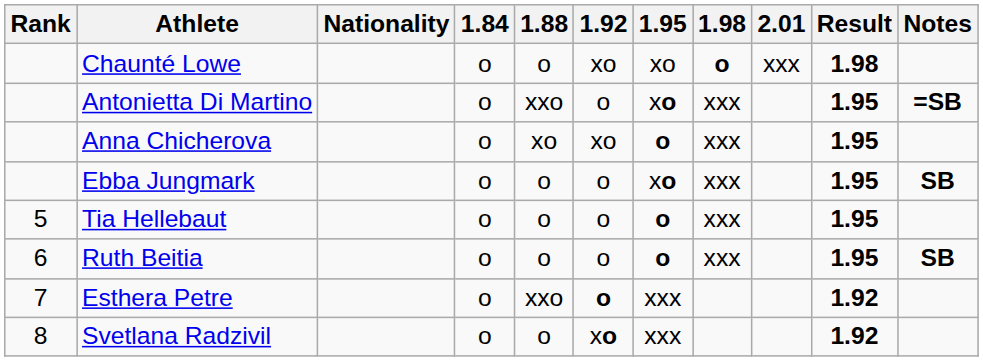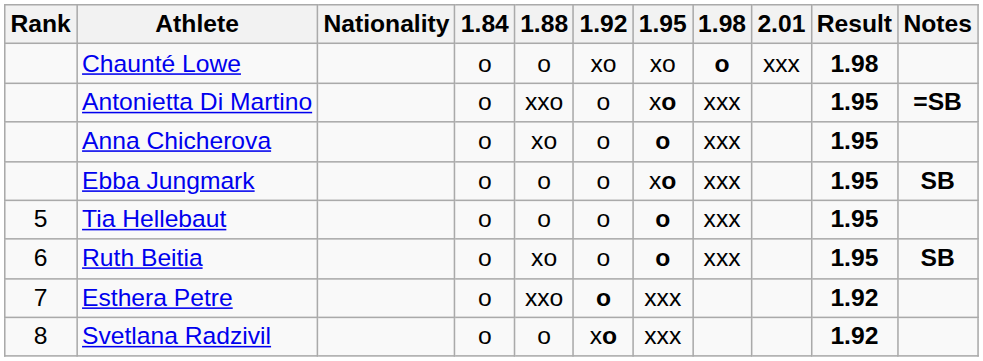 <table class="wikitable sortable" style="text-align:center">
 <tr>
 <th>Rank</th>
 <th>Athlete</th>
 <th>Nationality</th>
 <th>1.84</th>
 <th>1.88</th>
 <th>1.92</th>
 <th>1.95</th>
 <th>1.98</th>
 <th>2.01</th>
 <th>Result</th>
 <th>Notes</th>
 </tr>
 <tr>
 <td></td>
 <td align=left><a href='#'>Chaunté Lowe</a></td>
 <td align=left></td>
 <td>o</td>
 <td>o</td>
 <td>xo</td>
 <td>xo</td>
 <td><strong>o</strong></td>
 <td>xxx</td>
 <td><strong>1.98</strong></td>
 <td></td>
 </tr>
 <tr>
 <td></td>
 <td align=left><a href='#'>Antonietta Di Martino</a></td>
 <td align=left></td>
 <td>o</td>
 <td>xxo</td>
 <td>o</td>
 <td>x<strong>o</strong></td>
 <td>xxx</td>
 <td></td>
 <td><strong>1.95</strong></td>
 <td><strong>=SB</strong></td>
 </tr>
 <tr>
 <td></td>
 <td align=left><a href='#'>Anna Chicherova</a></td>
 <td align=left></td>
 <td>o</td>
 <td>xo</td>
-<td>xo</td>
+<td>o</td>
 <td><strong>o</strong></td>
 <td>xxx</td>
 <td></td>
 <td><strong>1.95</strong></td>
 <td></td>
 </tr>
 <tr>
 <td></td>
 <td align=left><a href='#'>Ebba Jungmark</a></td>
 <td align=left></td>
 <td>o</td>
 <td>o</td>
 <td>o</td>
 <td>x<strong>o</strong></td>
 <td>xxx</td>
 <td></td>
 <td><strong>1.95</strong></td>
 <td><strong>SB</strong></td>
 </tr>
 <tr>
 <td>5</td>
 <td align=left><a href='#'>Tia Hellebaut</a></td>
 <td align=left></td>
 <td>o</td>
 <td>o</td>
 <td>o</td>
 <td><strong>o</strong></td>
 <td>xxx</td>
 <td></td>
 <td><strong>1.95</strong></td>
 <td></td>
 </tr>
 <tr>
 <td>6</td>
 <td align=left><a href='#'>Ruth Beitia</a></td>
 <td align=left></td>
 <td>o</td>
-<td>o</td>
+<td>xo</td>
 <td>o</td>
 <td><strong>o</strong></td>
 <td>xxx</td>
 <td></td>
 <td><strong>1.95</strong></td>
 <td><strong>SB</strong></td>
 </tr>
 <tr>
 <td>7</td>
 <td align=left><a href='#'>Esthera Petre</a></td>
 <td align=left></td>
 <td>o</td>
 <td>xxo</td>
 <td><strong>o</strong></td>
 <td>xxx</td>
 <td></td>
 <td></td>
 <td><strong>1.92</strong></td>
 <td></td>
 </tr>
 <tr>
 <td>8</td>
 <td align=left><a href='#'>Svetlana Radzivil</a></td>
 <td align=left></td>
 <td>o</td>
 <td>o</td>
 <td>x<strong>o</strong></td>
 <td>xxx</td>
 <td></td>
 <td></td>
 <td><strong>1.92</strong></td>
 <td></td>
 </tr>
 </table>
